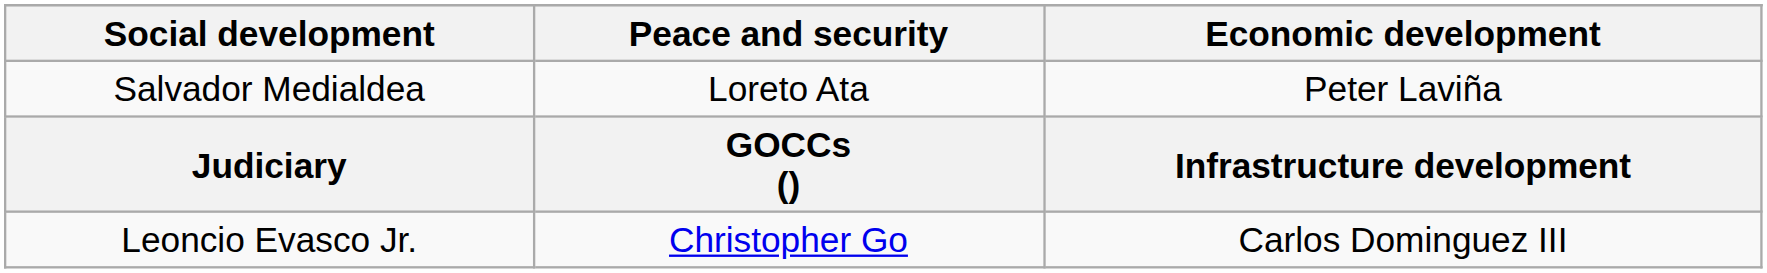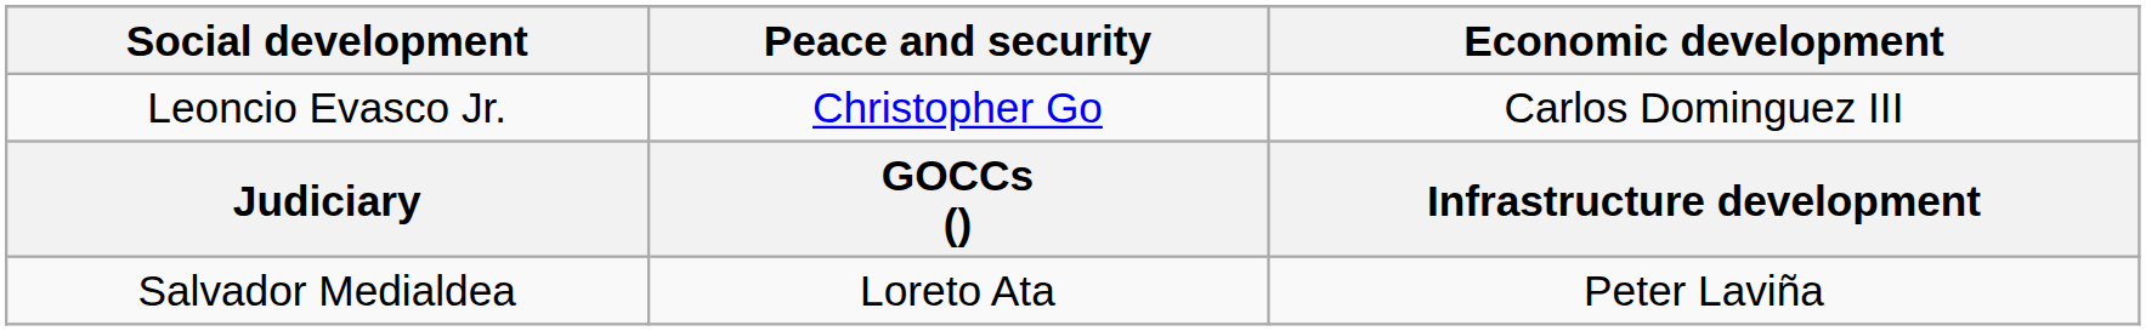 <table class="wikitable" style="text-align:center; font-size:95%; width:60%;">
 <tr>
 </tr>
 <tr>
 <th>Social development</th>
 <th>Peace and security</th>
 <th>Economic development</th>
 </tr>
 <tr>
-<td>Salvador Medialdea</td>
-<td>Loreto Ata</td>
-<td>Peter Laviña</td>
+<td>Leoncio Evasco Jr.</td>
+<td><a href='#'>Christopher Go</a></td>
+<td>Carlos Dominguez III</td>
 </tr>
 <tr>
 <th>Judiciary</th>
 <th>GOCCs<br>()</th>
 <th>Infrastructure development</th>
 </tr>
 <tr>
-<td>Leoncio Evasco Jr.</td>
-<td><a href='#'>Christopher Go</a></td>
-<td>Carlos Dominguez III</td>
+<td>Salvador Medialdea</td>
+<td>Loreto Ata</td>
+<td>Peter Laviña</td>
 </tr>
 </table>
